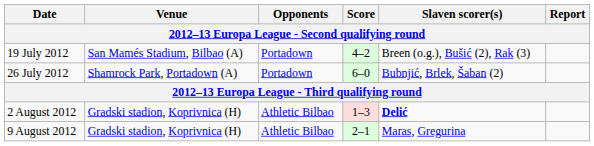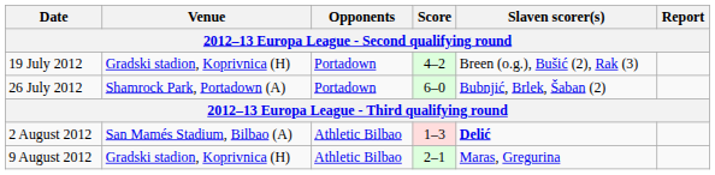 <table class="wikitable" width=85%; style="text-align: left; font-size:95%;">
 <tr>
 <th>Date</th>
 <th>Venue</th>
 <th>Opponents</th>
 <th>Score</th>
 <th>Slaven scorer(s)</th>
 <th>Report</th>
 </tr>
 <tr>
 <th colspan=7><a href='#'>2012–13 Europa League - Second qualifying round</a></th>
 </tr>
 <tr>
 <td>19 July 2012</td>
-<td><a href='#'>San Mamés Stadium</a>, <a href='#'>Bilbao</a> (A)</td>
+<td><a href='#'>Gradski stadion</a>, <a href='#'>Koprivnica</a> (H)</td>
 <td> <a href='#'>Portadown</a></td>
 <td align=center bgcolor=ddffdd>4–2</td>
 <td>Breen (o.g.), <a href='#'>Bušić</a> (2), <a href='#'>Rak</a> (3)</td>
 <td></td>
 </tr>
 <tr>
 <td>26 July 2012</td>
 <td><a href='#'>Shamrock Park</a>, <a href='#'>Portadown</a> (A)</td>
 <td> <a href='#'>Portadown</a></td>
 <td align=center bgcolor=ddffdd>6–0</td>
 <td><a href='#'>Bubnjić</a>, <a href='#'>Brlek</a>, <a href='#'>Šaban</a> (2)</td>
 <td></td>
 </tr>
 <tr>
 <th colspan=7><a href='#'>2012–13 Europa League - Third qualifying round</a></th>
 </tr>
 <tr>
 <td>2 August 2012</td>
-<td><a href='#'>Gradski stadion</a>, <a href='#'>Koprivnica</a> (H)</td>
+<td><a href='#'>San Mamés Stadium</a>, <a href='#'>Bilbao</a> (A)</td>
 <td> <a href='#'>Athletic Bilbao</a></td>
 <td align=center bgcolor=ffdddd>1–3</td>
 <td><strong><a href='#'>Delić</a></strong></td>
 <td></td>
 </tr>
 <tr>
 <td>9 August 2012</td>
 <td><a href='#'>Gradski stadion</a>, <a href='#'>Koprivnica</a> (H)</td>
 <td> <a href='#'>Athletic Bilbao</a></td>
 <td align=center bgcolor=ddffdd>2–1</td>
 <td><a href='#'>Maras</a>, <a href='#'>Gregurina</a></td>
 <td></td>
 </tr>
 </table>
